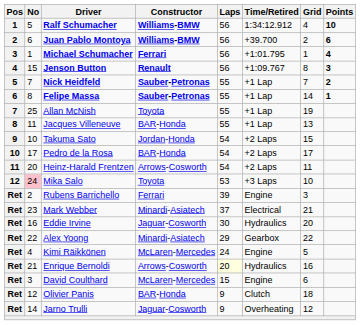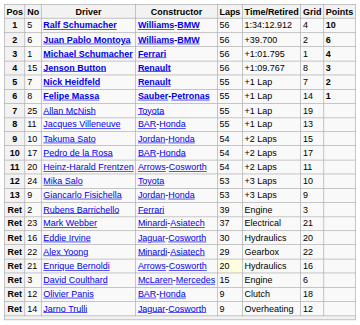 <table class="wikitable" style="font-size:85%;">
 <tr>
 <th>Pos</th>
 <th>No</th>
 <th>Driver</th>
 <th>Constructor</th>
 <th>Laps</th>
 <th>Time/Retired</th>
 <th>Grid</th>
 <th>Points</th>
 </tr>
 <tr>
 <th>1</th>
 <td>5</td>
 <td> <strong><a href='#'>Ralf Schumacher</a></strong></td>
 <td><strong><a href='#'>Williams</a>-<a href='#'>BMW</a></strong></td>
 <td>56</td>
 <td>1:34:12.912</td>
 <td>4</td>
 <td><strong>10</strong></td>
 </tr>
 <tr>
 <th>2</th>
 <td>6</td>
 <td> <strong><a href='#'>Juan Pablo Montoya</a></strong></td>
 <td><strong><a href='#'>Williams</a>-<a href='#'>BMW</a></strong></td>
 <td>56</td>
 <td>+39.700</td>
 <td>2</td>
 <td><strong>6</strong></td>
 </tr>
 <tr>
 <th>3</th>
 <td>1</td>
 <td> <strong><a href='#'>Michael Schumacher</a></strong></td>
 <td><strong><a href='#'>Ferrari</a></strong></td>
 <td>56</td>
 <td>+1:01.795</td>
 <td>1</td>
 <td><strong>4</strong></td>
 </tr>
 <tr>
 <th>4</th>
 <td>15</td>
 <td> <strong><a href='#'>Jenson Button</a></strong></td>
 <td><strong><a href='#'>Renault</a></strong></td>
 <td>56</td>
 <td>+1:09.767</td>
 <td>8</td>
 <td><strong>3</strong></td>
 </tr>
 <tr>
 <th>5</th>
 <td>7</td>
 <td> <strong><a href='#'>Nick Heidfeld</a></strong></td>
-<td><strong><a href='#'>Sauber</a>-<a href='#'>Petronas</a></strong></td>
+<td><strong><a href='#'>Renault</a></strong></td>
 <td>55</td>
 <td>+1 Lap</td>
 <td>7</td>
 <td><strong>2</strong></td>
 </tr>
 <tr>
 <th>6</th>
 <td>8</td>
 <td> <strong><a href='#'>Felipe Massa</a></strong></td>
 <td><strong><a href='#'>Sauber</a>-<a href='#'>Petronas</a></strong></td>
 <td>55</td>
 <td>+1 Lap</td>
 <td>14</td>
 <td><strong>1</strong></td>
 </tr>
 <tr>
 <th>7</th>
 <td>25</td>
 <td> <a href='#'>Allan McNish</a></td>
 <td><a href='#'>Toyota</a></td>
 <td>55</td>
 <td>+1 Lap</td>
 <td>19</td>
 <td> </td>
 </tr>
 <tr>
 <th>8</th>
 <td>11</td>
 <td> <a href='#'>Jacques Villeneuve</a></td>
 <td><a href='#'>BAR</a>-<a href='#'>Honda</a></td>
 <td>55</td>
 <td>+1 Lap</td>
 <td>13</td>
 <td> </td>
 </tr>
 <tr>
 <th>9</th>
 <td>10</td>
 <td> <a href='#'>Takuma Sato</a></td>
 <td><a href='#'>Jordan</a>-<a href='#'>Honda</a></td>
 <td>54</td>
 <td>+2 Laps</td>
 <td>15</td>
 <td> </td>
 </tr>
 <tr>
 <th>10</th>
 <td>17</td>
 <td> <a href='#'>Pedro de la Rosa</a></td>
 <td><a href='#'>BAR</a>-<a href='#'>Honda</a></td>
 <td>54</td>
 <td>+2 Laps</td>
 <td>17</td>
 <td> </td>
 </tr>
 <tr>
 <th>11</th>
 <td>20</td>
 <td> <a href='#'>Heinz-Harald Frentzen</a></td>
 <td><a href='#'>Arrows</a>-<a href='#'>Cosworth</a></td>
 <td>54</td>
 <td>+2 Laps</td>
 <td>11</td>
 <td> </td>
 </tr>
 <tr>
 <th>12</th>
-<td style="background: pink;">24</td>
+<td>24</td>
 <td> <a href='#'>Mika Salo</a></td>
 <td><a href='#'>Toyota</a></td>
 <td>53</td>
 <td>+3 Laps</td>
 <td>10</td>
+<td> </td>
+</tr>
+<tr>
+<th>13</th>
+<td>9</td>
+<td> <a href='#'>Giancarlo Fisichella</a></td>
+<td><a href='#'>Jordan</a>-<a href='#'>Honda</a></td>
+<td>53</td>
+<td>+3 Laps</td>
+<td>9</td>
 <td> </td>
 </tr>
 <tr>
 <th>Ret</th>
 <td>2</td>
 <td> <a href='#'>Rubens Barrichello</a></td>
 <td><a href='#'>Ferrari</a></td>
 <td>39</td>
 <td>Engine</td>
 <td>3</td>
 <td> </td>
 </tr>
 <tr>
 <th>Ret</th>
 <td>23</td>
 <td> <a href='#'>Mark Webber</a></td>
 <td><a href='#'>Minardi</a>-<a href='#'>Asiatech</a></td>
 <td>37</td>
 <td>Electrical</td>
 <td>21</td>
 <td> </td>
 </tr>
 <tr>
 <th>Ret</th>
 <td>16</td>
 <td> <a href='#'>Eddie Irvine</a></td>
 <td><a href='#'>Jaguar</a>-<a href='#'>Cosworth</a></td>
 <td>30</td>
 <td>Hydraulics</td>
 <td>20</td>
 <td> </td>
 </tr>
 <tr>
 <th>Ret</th>
 <td>22</td>
 <td> <a href='#'>Alex Yoong</a></td>
 <td><a href='#'>Minardi</a>-<a href='#'>Asiatech</a></td>
 <td>29</td>
 <td>Gearbox</td>
 <td>22</td>
-<td> </td>
-</tr>
-<tr>
-<th>Ret</th>
-<td>4</td>
-<td> <a href='#'>Kimi Räikkönen</a></td>
-<td><a href='#'>McLaren</a>-<a href='#'>Mercedes</a></td>
-<td>24</td>
-<td>Engine</td>
-<td>5</td>
 <td> </td>
 </tr>
 <tr>
 <th>Ret</th>
 <td>21</td>
 <td> <a href='#'>Enrique Bernoldi</a></td>
 <td><a href='#'>Arrows</a>-<a href='#'>Cosworth</a></td>
 <td style="background: lightyellow;">20</td>
 <td>Hydraulics</td>
 <td>16</td>
 <td> </td>
 </tr>
 <tr>
 <th>Ret</th>
 <td>3</td>
 <td> <a href='#'>David Coulthard</a></td>
 <td><a href='#'>McLaren</a>-<a href='#'>Mercedes</a></td>
 <td>15</td>
 <td>Engine</td>
 <td>6</td>
 <td> </td>
 </tr>
 <tr>
 <th>Ret</th>
 <td>12</td>
 <td> <a href='#'>Olivier Panis</a></td>
 <td><a href='#'>BAR</a>-<a href='#'>Honda</a></td>
 <td>9</td>
 <td>Clutch</td>
 <td>18</td>
 <td> </td>
 </tr>
 <tr>
 <th>Ret</th>
 <td>14</td>
 <td> <a href='#'>Jarno Trulli</a></td>
 <td><a href='#'>Jaguar</a>-<a href='#'>Cosworth</a></td>
 <td>9</td>
 <td>Overheating</td>
 <td>12</td>
 <td> </td>
 </tr>
 <tr>
 <th colspan="8"></th>
 </tr>
 </table>
